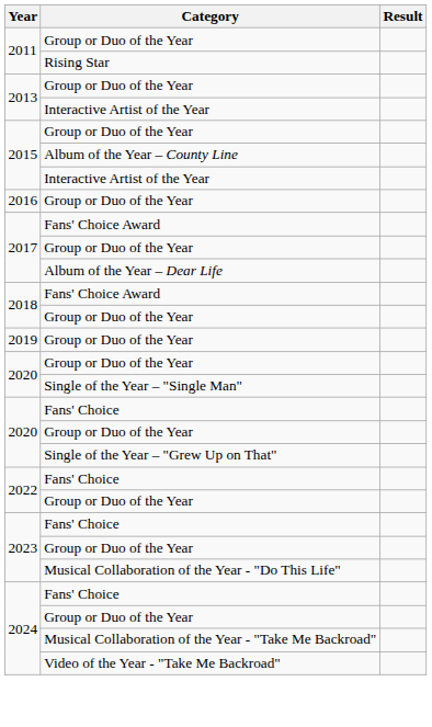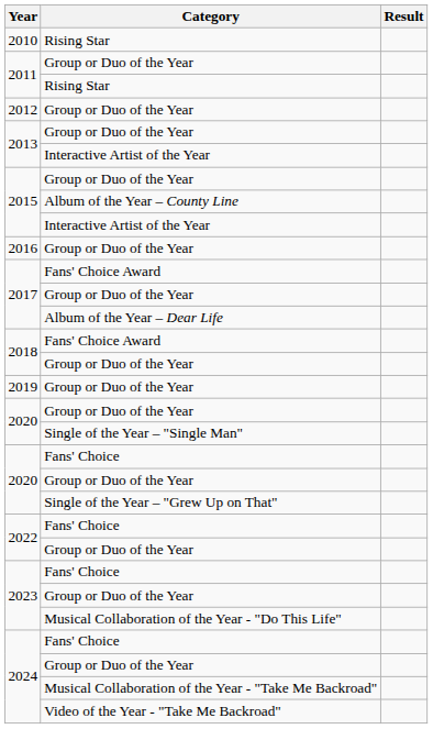 <table class="wikitable">
 <tr>
 <th>Year</th>
 <th>Category</th>
 <th>Result</th>
+</tr>
+<tr>
+<td>2010</td>
+<td>Rising Star</td>
+<td></td>
 </tr>
 <tr>
 <td rowspan="2">2011</td>
 <td>Group or Duo of the Year</td>
 <td></td>
 </tr>
 <tr>
 <td>Rising Star</td>
+<td></td>
+</tr>
+<tr>
+<td>2012</td>
+<td>Group or Duo of the Year</td>
 <td></td>
 </tr>
 <tr>
 <td rowspan="2">2013</td>
 <td>Group or Duo of the Year</td>
 <td></td>
 </tr>
 <tr>
 <td>Interactive Artist of the Year</td>
 <td></td>
 </tr>
 <tr>
 <td rowspan="3">2015</td>
 <td>Group or Duo of the Year</td>
 <td></td>
 </tr>
 <tr>
 <td>Album of the Year – <em>County Line</em></td>
 <td></td>
 </tr>
 <tr>
 <td>Interactive Artist of the Year</td>
 <td></td>
 </tr>
 <tr>
 <td>2016</td>
 <td>Group or Duo of the Year</td>
 <td></td>
 </tr>
 <tr>
 <td rowspan=3>2017</td>
 <td>Fans' Choice Award</td>
 <td></td>
 </tr>
 <tr>
 <td>Group or Duo of the Year</td>
 <td></td>
 </tr>
 <tr>
 <td>Album of the Year – <em>Dear Life</em></td>
 <td></td>
 </tr>
 <tr>
 <td rowspan=2>2018</td>
 <td>Fans' Choice Award</td>
 <td></td>
 </tr>
 <tr>
 <td>Group or Duo of the Year</td>
 <td></td>
 </tr>
 <tr>
 <td>2019</td>
 <td>Group or Duo of the Year</td>
 <td></td>
 </tr>
 <tr>
 <td rowspan=2>2020</td>
 <td>Group or Duo of the Year</td>
 <td></td>
 </tr>
 <tr>
 <td>Single of the Year – "Single Man"</td>
 <td></td>
 </tr>
 <tr>
 <td rowspan=3>2020</td>
 <td>Fans' Choice</td>
 <td></td>
 </tr>
 <tr>
 <td>Group or Duo of the Year</td>
 <td></td>
 </tr>
 <tr>
 <td>Single of the Year – "Grew Up on That"</td>
 <td></td>
 </tr>
 <tr>
 <td rowspan=2>2022</td>
 <td>Fans' Choice</td>
 <td></td>
 </tr>
 <tr>
 <td>Group or Duo of the Year</td>
 <td></td>
 </tr>
 <tr>
 <td rowspan="3">2023</td>
 <td>Fans' Choice</td>
 <td></td>
 </tr>
 <tr>
 <td>Group or Duo of the Year</td>
 <td></td>
 </tr>
 <tr>
 <td>Musical Collaboration of the Year - "Do This Life"</td>
 <td></td>
 </tr>
 <tr>
 <td rowspan="4">2024</td>
 <td>Fans' Choice</td>
 <td></td>
 </tr>
 <tr>
 <td>Group or Duo of the Year</td>
 <td></td>
 </tr>
 <tr>
 <td>Musical Collaboration of the Year - "Take Me Backroad"</td>
 <td></td>
 </tr>
 <tr>
 <td>Video of the Year - "Take Me Backroad"</td>
 <td></td>
 </tr>
 </table>
